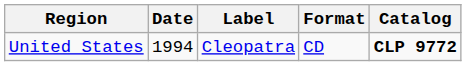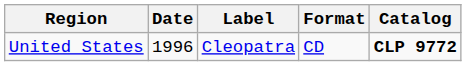 <table class="wikitable">
 <tr>
 <th>Region</th>
 <th>Date</th>
 <th>Label</th>
 <th>Format</th>
 <th>Catalog</th>
 </tr>
 <tr>
 <td><a href='#'>United States</a></td>
-<td>1994</td>
+<td>1996</td>
 <td><a href='#'>Cleopatra</a></td>
 <td><a href='#'>CD</a></td>
 <td><strong>CLP 9772</strong></td>
 </tr>
 </table>
